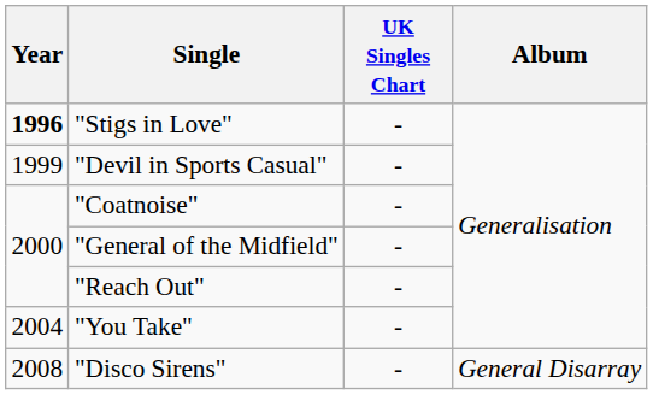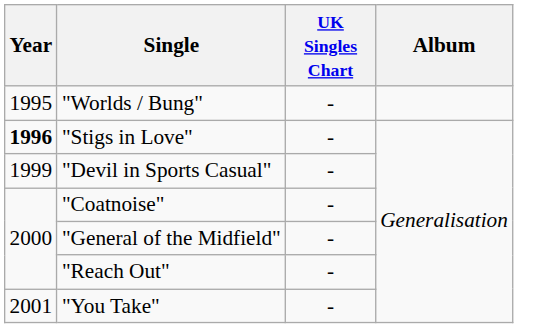 <table class="wikitable">
 <tr>
 <th>Year</th>
 <th>Single</th>
 <th width="60"><small><a href='#'>UK Singles Chart</a></small></th>
 <th>Album</th>
+</tr>
+<tr>
+<td>1995</td>
+<td>"Worlds / Bung"</td>
+<td align="center">-</td>
+<td></td>
 </tr>
 <tr>
 <td><strong>1996</strong></td>
 <td>"Stigs in Love"</td>
 <td align="center">-</td>
 <td rowspan="6"><em>Generalisation </em></td>
 </tr>
 <tr>
 <td>1999</td>
 <td>"Devil in Sports Casual"</td>
 <td align="center">-</td>
 </tr>
 <tr>
 <td rowspan="3">2000</td>
 <td>"Coatnoise"</td>
 <td align="center">-</td>
 </tr>
 <tr>
 <td>"General of the Midfield"</td>
 <td align="center">-</td>
 </tr>
 <tr>
 <td>"Reach Out"</td>
 <td align="center">-</td>
 </tr>
 <tr>
-<td>2004</td>
+<td>2001</td>
 <td>"You Take"</td>
 <td align="center">-</td>
 </tr>
-<tr>
-<td>2008</td>
-<td>"Disco Sirens"</td>
-<td align="center">-</td>
-<td><em>General Disarray</em></td>
-</tr>
 </table>
